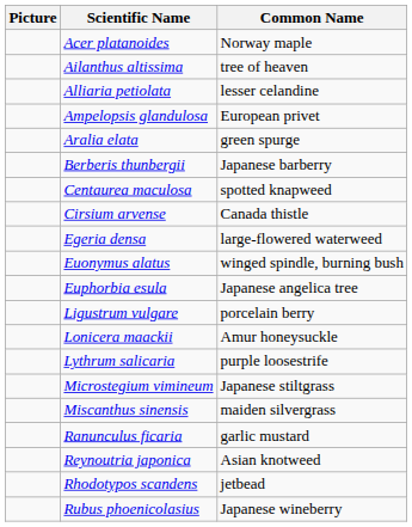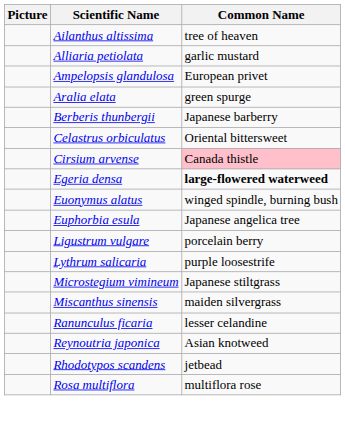 <table class="wikitable sortable">
 <tr>
 <th class=unsortable><strong>Picture</strong></th>
 <th><strong>Scientific Name</strong></th>
 <th><strong>Common Name</strong></th>
-</tr>
-<tr>
-<td></td>
-<td><em><a href='#'>Acer platanoides</a></em></td>
-<td>Norway maple</td>
 </tr>
 <tr>
 <td></td>
 <td><em><a href='#'>Ailanthus altissima</a></em></td>
 <td>tree of heaven</td>
 </tr>
 <tr>
 <td></td>
 <td><em><a href='#'>Alliaria petiolata</a></em></td>
-<td>lesser celandine</td>
+<td>garlic mustard</td>
 </tr>
 <tr>
 <td></td>
 <td><em><a href='#'>Ampelopsis glandulosa</a></em></td>
 <td>European privet</td>
 </tr>
 <tr>
 <td></td>
 <td><em><a href='#'>Aralia elata</a></em></td>
 <td>green spurge</td>
 </tr>
 <tr>
 <td></td>
 <td><em><a href='#'>Berberis thunbergii</a></em></td>
 <td>Japanese barberry</td>
 </tr>
 <tr>
 <td></td>
-<td><em><a href='#'>Centaurea maculosa</a></em></td>
-<td>spotted knapweed</td>
+<td><em><a href='#'>Celastrus orbiculatus</a></em></td>
+<td>Oriental bittersweet</td>
 </tr>
 <tr>
 <td></td>
 <td><em><a href='#'>Cirsium arvense</a></em></td>
-<td>Canada thistle</td>
+<td style="background: pink;">Canada thistle</td>
 </tr>
 <tr>
 <td></td>
 <td><em><a href='#'>Egeria densa</a></em></td>
-<td>large-flowered waterweed</td>
+<td><strong>large-flowered waterweed</strong></td>
 </tr>
 <tr>
 <td></td>
 <td><em><a href='#'>Euonymus alatus</a></em></td>
 <td>winged spindle, burning bush</td>
 </tr>
 <tr>
 <td></td>
 <td><em><a href='#'>Euphorbia esula</a></em></td>
 <td>Japanese angelica tree</td>
 </tr>
 <tr>
 <td></td>
 <td><em><a href='#'>Ligustrum vulgare</a></em></td>
 <td>porcelain berry</td>
-</tr>
-<tr>
-<td></td>
-<td><em><a href='#'>Lonicera maackii</a></em></td>
-<td>Amur honeysuckle</td>
 </tr>
 <tr>
 <td></td>
 <td><em><a href='#'>Lythrum salicaria</a></em></td>
 <td>purple loosestrife</td>
 </tr>
 <tr>
 <td></td>
 <td><em><a href='#'>Microstegium vimineum</a></em></td>
 <td>Japanese stiltgrass</td>
 </tr>
 <tr>
 <td></td>
 <td><em><a href='#'>Miscanthus sinensis</a></em></td>
 <td>maiden silvergrass</td>
 </tr>
 <tr>
 <td></td>
 <td><em><a href='#'>Ranunculus ficaria</a></em></td>
-<td>garlic mustard</td>
+<td>lesser celandine</td>
 </tr>
 <tr>
 <td></td>
 <td><em><a href='#'>Reynoutria japonica</a></em></td>
 <td>Asian knotweed</td>
 </tr>
 <tr>
 <td></td>
 <td><em><a href='#'>Rhodotypos scandens</a></em></td>
 <td>jetbead</td>
 </tr>
 <tr>
 <td></td>
-<td><em><a href='#'>Rubus phoenicolasius</a></em></td>
-<td>Japanese wineberry</td>
+<td><em><a href='#'>Rosa multiflora</a></em></td>
+<td>multiflora rose</td>
 </tr>
 </table>
